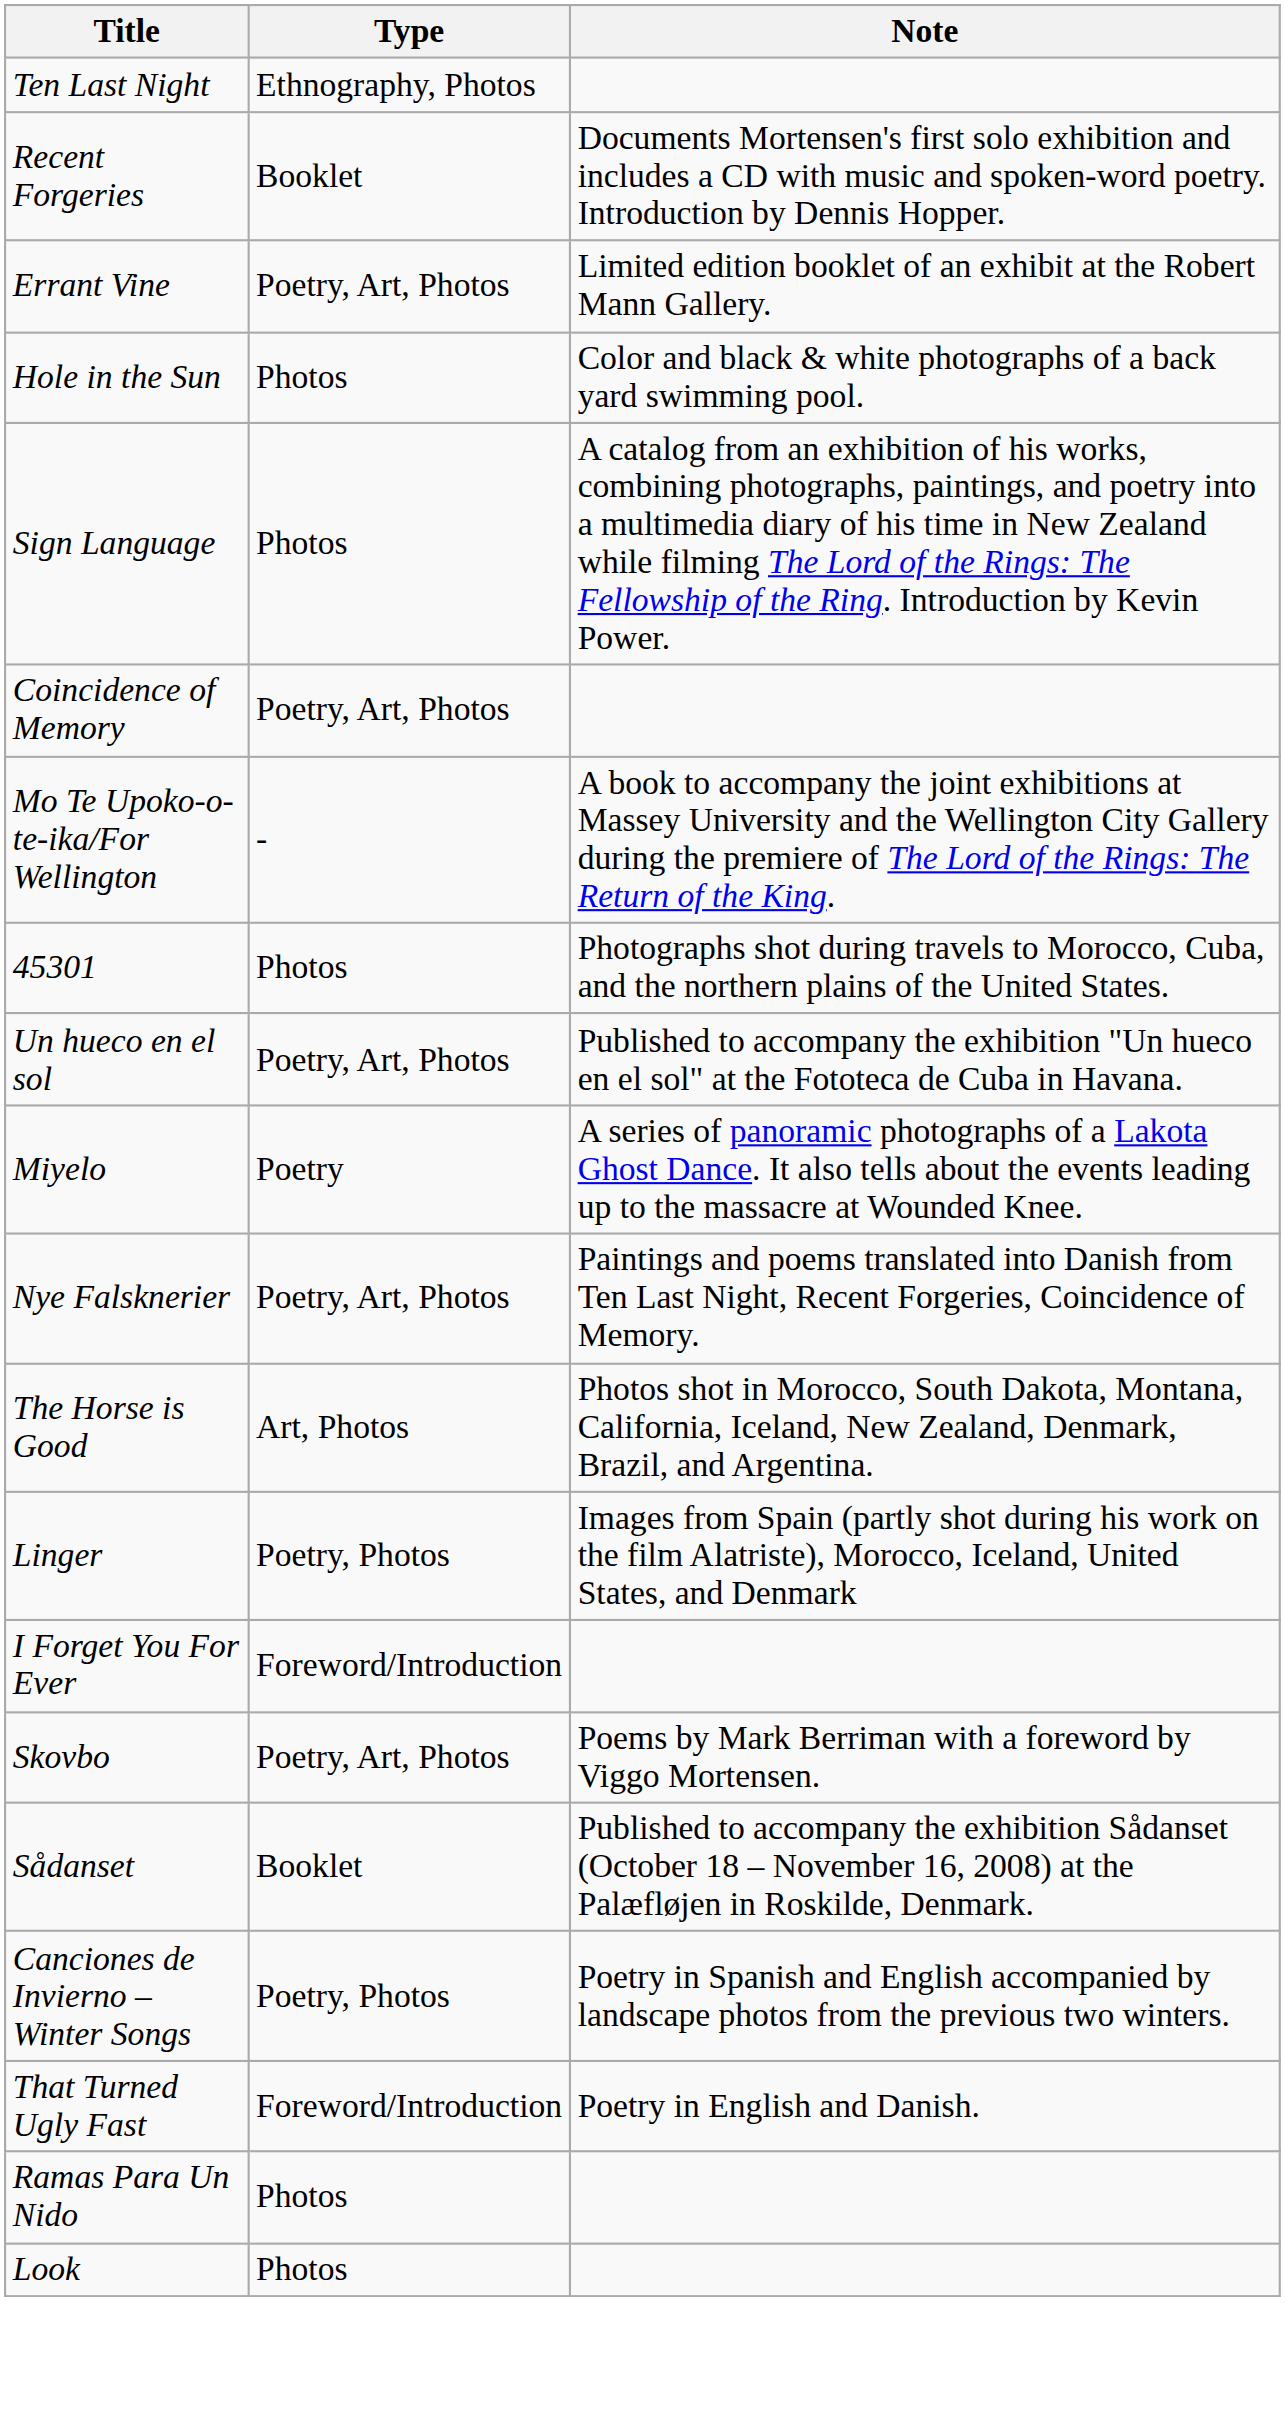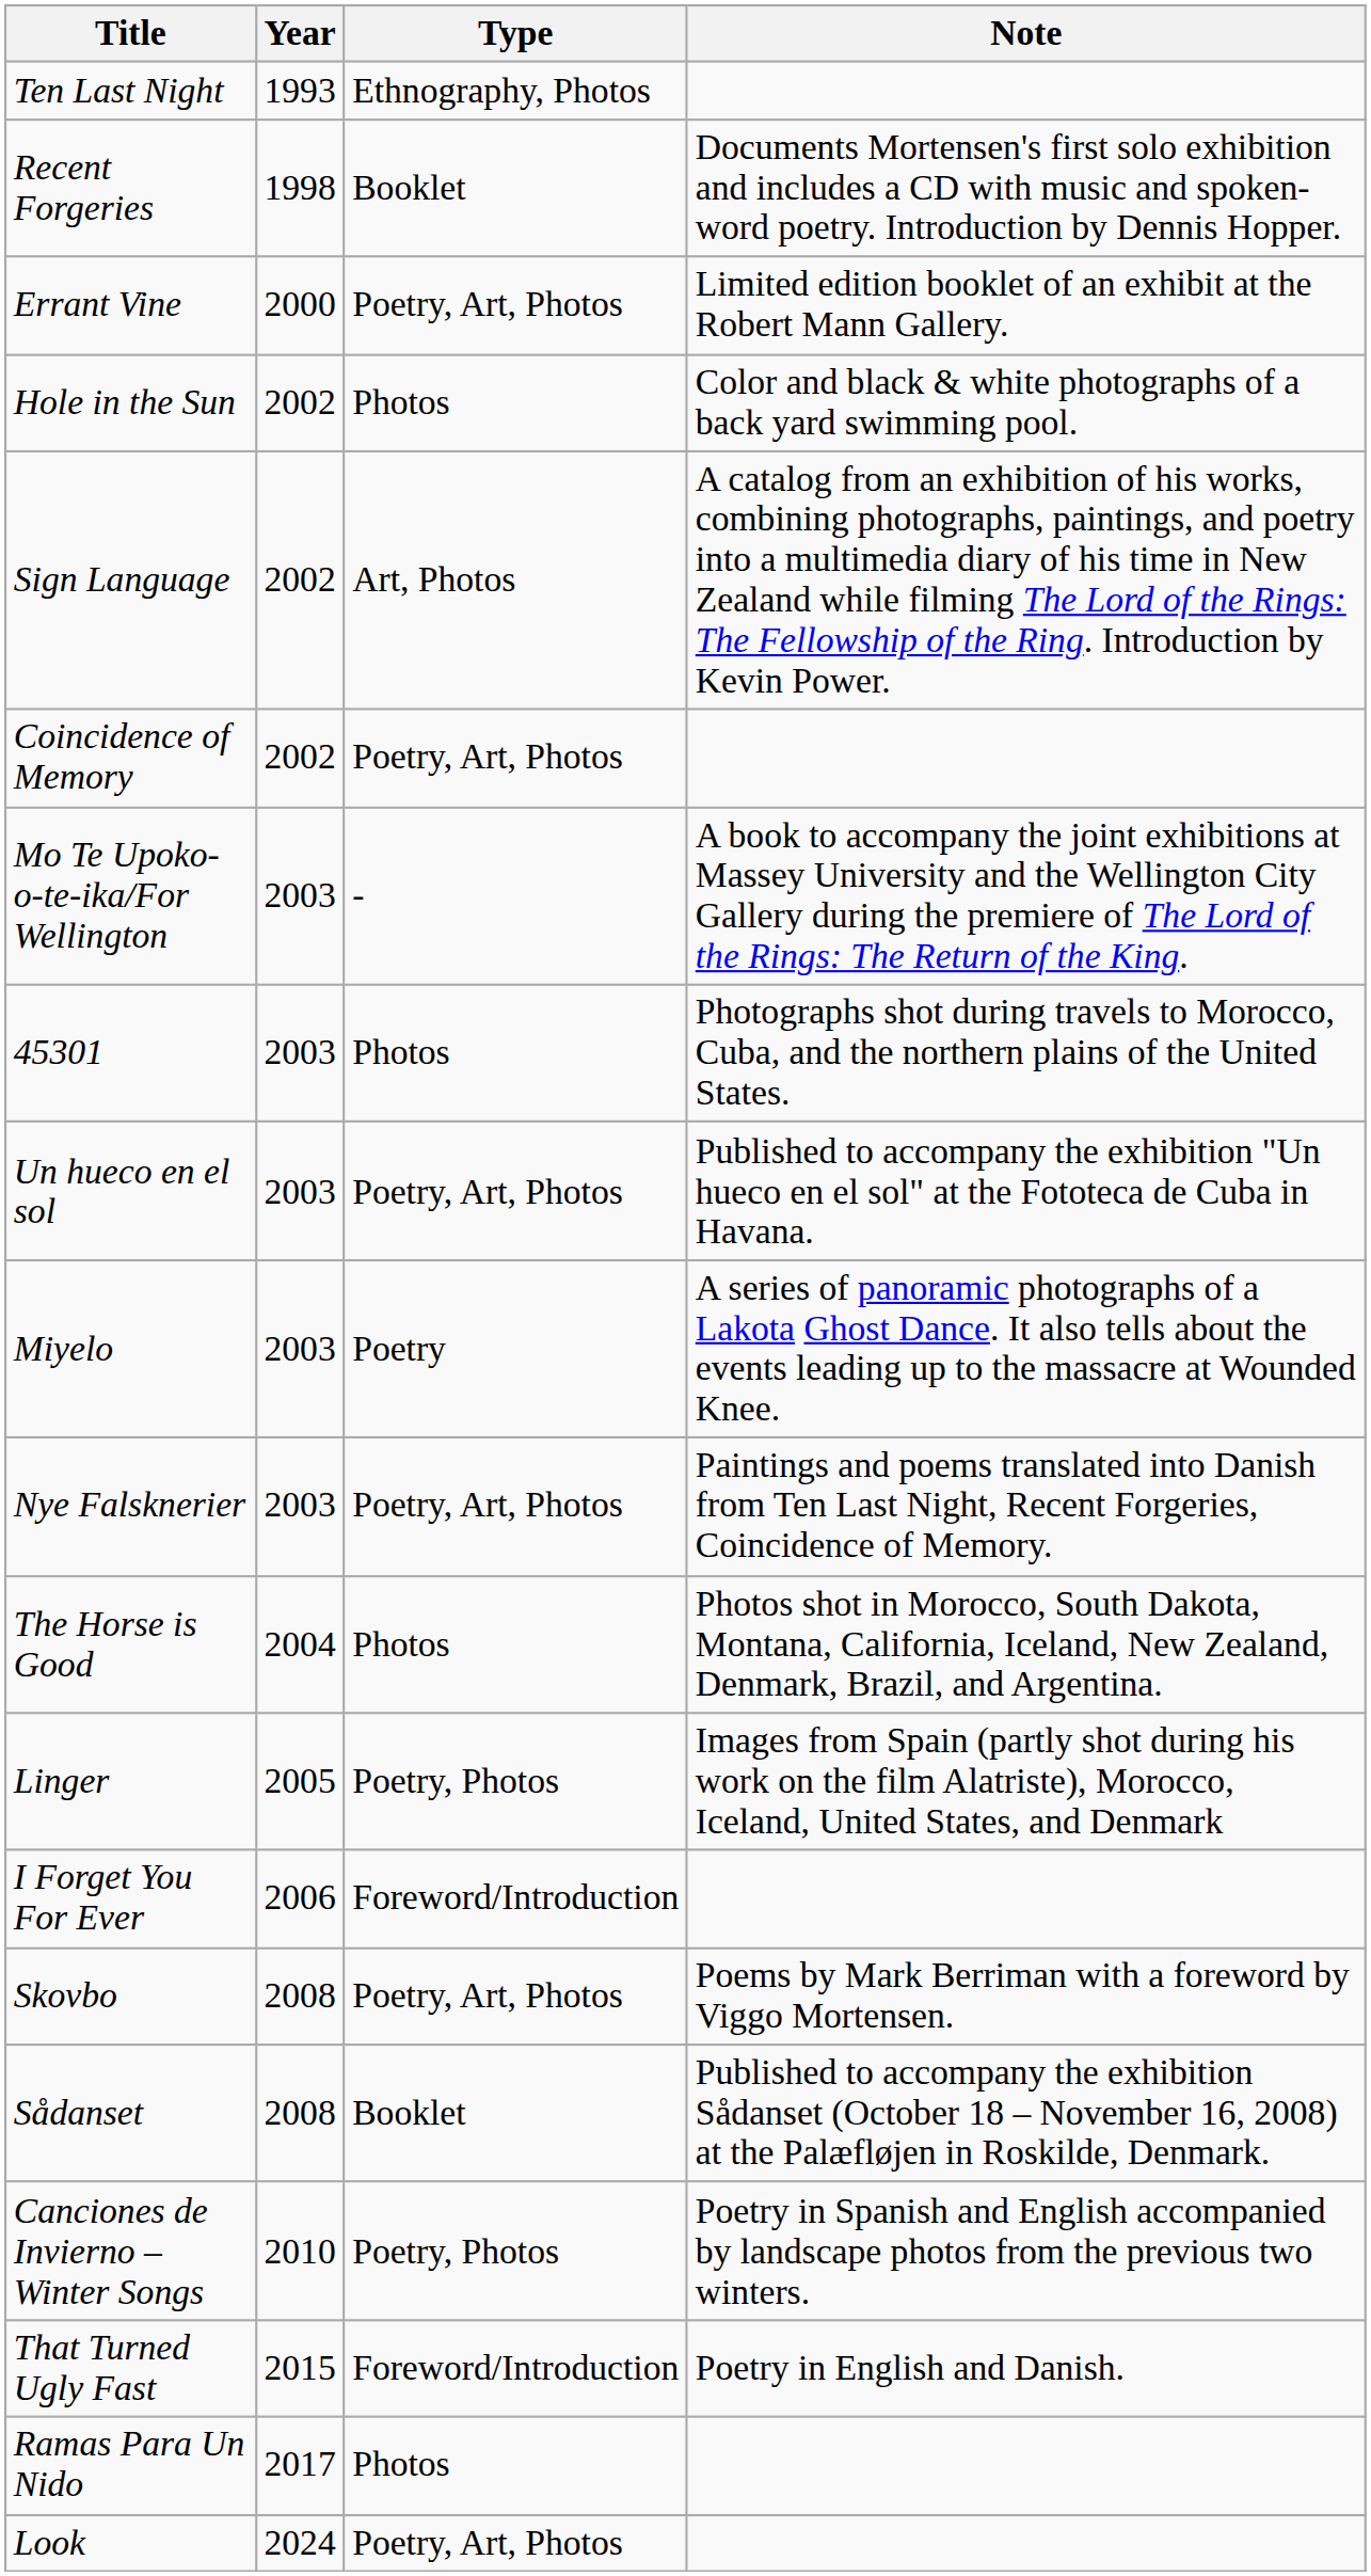 <table class="wikitable sortable">
 <tr>
 <th>Title</th>
+<th>Year</th>
 <th>Type</th>
 <th>Note</th>
 </tr>
 <tr>
 <td><em>Ten Last Night</em></td>
+<td>1993</td>
 <td>Ethnography, Photos</td>
 <td></td>
 </tr>
 <tr>
 <td><em>Recent Forgeries</em></td>
+<td>1998</td>
 <td>Booklet</td>
 <td>Documents Mortensen's first solo exhibition and includes a CD with music and spoken-word poetry. Introduction by Dennis Hopper.</td>
 </tr>
 <tr>
 <td><em>Errant Vine</em></td>
+<td>2000</td>
 <td>Poetry, Art, Photos</td>
 <td>Limited edition booklet of an exhibit at the Robert Mann Gallery.</td>
 </tr>
 <tr>
 <td><em>Hole in the Sun</em></td>
+<td>2002</td>
 <td>Photos</td>
 <td>Color and black & white photographs of a back yard swimming pool.</td>
 </tr>
 <tr>
 <td><em>Sign Language</em></td>
-<td>Photos</td>
+<td>2002</td>
+<td>Art, Photos</td>
 <td>A catalog from an exhibition of his works, combining photographs, paintings, and poetry into a multimedia diary of his time in New Zealand while filming <em><a href='#'>The Lord of the Rings: The Fellowship of the Ring</a></em>. Introduction by Kevin Power.</td>
 </tr>
 <tr>
 <td><em>Coincidence of Memory</em></td>
+<td>2002</td>
 <td>Poetry, Art, Photos</td>
 <td></td>
 </tr>
 <tr>
 <td><em>Mo Te Upoko-o-te-ika/For Wellington</em></td>
+<td>2003</td>
 <td>-</td>
 <td>A book to accompany the joint exhibitions at Massey University and the Wellington City Gallery during the premiere of <em><a href='#'>The Lord of the Rings: The Return of the King</a></em>.</td>
 </tr>
 <tr>
 <td><em>45301</em></td>
+<td>2003</td>
 <td>Photos</td>
 <td>Photographs shot during travels to Morocco, Cuba, and the northern plains of the United States.</td>
 </tr>
 <tr>
 <td><em>Un hueco en el sol</em></td>
+<td>2003</td>
 <td>Poetry, Art, Photos</td>
 <td> Published to accompany the exhibition "Un hueco en el sol" at the Fototeca de Cuba in Havana.</td>
 </tr>
 <tr>
 <td><em>Miyelo</em></td>
+<td>2003</td>
 <td>Poetry</td>
 <td>A series of <a href='#'>panoramic</a> photographs of a <a href='#'>Lakota</a> <a href='#'>Ghost Dance</a>. It also tells about the events leading up to the massacre at Wounded Knee.</td>
 </tr>
 <tr>
 <td><em>Nye Falsknerier</em></td>
+<td>2003</td>
 <td>Poetry, Art, Photos</td>
 <td>Paintings and poems translated into Danish from Ten Last Night, Recent Forgeries, Coincidence of Memory.</td>
 </tr>
 <tr>
 <td><em>The Horse is Good</em></td>
-<td>Art, Photos</td>
+<td>2004</td>
+<td>Photos</td>
 <td>Photos shot in Morocco, South Dakota, Montana, California, Iceland, New Zealand, Denmark, Brazil, and Argentina.</td>
 </tr>
 <tr>
 <td><em>Linger</em></td>
+<td>2005</td>
 <td>Poetry, Photos</td>
 <td>Images from Spain (partly shot during his work on the film Alatriste), Morocco, Iceland, United States, and Denmark </td>
 </tr>
 <tr>
 <td><em>I Forget You For Ever</em></td>
+<td>2006</td>
 <td>Foreword/Introduction</td>
 <td></td>
 </tr>
 <tr>
 <td><em>Skovbo</em></td>
+<td>2008</td>
 <td>Poetry, Art, Photos</td>
 <td> Poems by Mark Berriman with a foreword by Viggo Mortensen.</td>
 </tr>
 <tr>
 <td><em>Sådanset</em></td>
+<td>2008</td>
 <td>Booklet</td>
 <td>Published to accompany the exhibition Sådanset (October 18 – November 16, 2008) at the Palæfløjen in Roskilde, Denmark.</td>
 </tr>
 <tr>
 <td><em>Canciones de Invierno – Winter Songs</em></td>
+<td>2010</td>
 <td>Poetry, Photos</td>
 <td>Poetry in Spanish and English accompanied by landscape photos from the previous two winters.</td>
 </tr>
 <tr>
 <td><em>That Turned Ugly Fast </em></td>
+<td>2015</td>
 <td>Foreword/Introduction</td>
 <td>Poetry in English and Danish.</td>
 </tr>
 <tr>
 <td><em>Ramas Para Un Nido</em></td>
+<td>2017</td>
 <td>Photos</td>
 <td></td>
 </tr>
 <tr>
 <td><em>Look</em></td>
-<td>Photos</td>
+<td>2024</td>
+<td>Poetry, Art, Photos</td>
 <td></td>
 </tr>
 </table>
